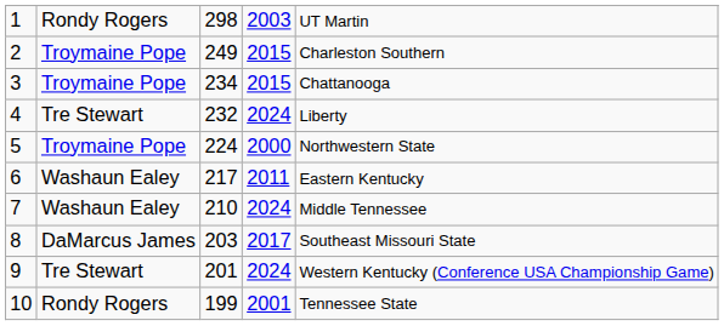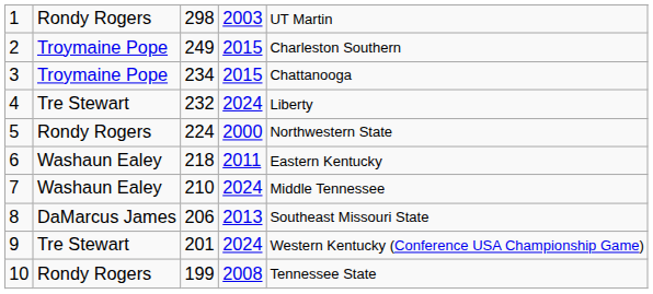 <table class="wikitable">
 <tr>
 </tr>
 <tr>
 <td>1</td>
 <td>Rondy Rogers</td>
 <td>298</td>
 <td><a href='#'>2003</a></td>
 <td style="font-size:80%;">UT Martin</td>
 </tr>
 <tr>
 <td>2</td>
 <td><a href='#'>Troymaine Pope</a></td>
 <td>249</td>
 <td><a href='#'>2015</a></td>
 <td style="font-size:80%;">Charleston Southern</td>
 </tr>
 <tr>
 <td>3</td>
 <td><a href='#'>Troymaine Pope</a></td>
 <td>234</td>
 <td><a href='#'>2015</a></td>
 <td style="font-size:80%;">Chattanooga</td>
 </tr>
 <tr>
 <td>4</td>
 <td>Tre Stewart</td>
 <td>232</td>
 <td><a href='#'>2024</a></td>
 <td style="font-size:80%;">Liberty</td>
 </tr>
 <tr>
 <td>5</td>
-<td><a href='#'>Troymaine Pope</a></td>
+<td>Rondy Rogers</td>
 <td>224</td>
 <td><a href='#'>2000</a></td>
 <td style="font-size:80%;">Northwestern State</td>
 </tr>
 <tr>
 <td>6</td>
 <td>Washaun Ealey</td>
-<td>217</td>
+<td>218</td>
 <td><a href='#'>2011</a></td>
 <td style="font-size:80%;">Eastern Kentucky</td>
 </tr>
 <tr>
 <td>7</td>
 <td>Washaun Ealey</td>
 <td>210</td>
 <td><a href='#'>2024</a></td>
 <td style="font-size:80%;">Middle Tennessee</td>
 </tr>
 <tr>
 <td>8</td>
 <td>DaMarcus James</td>
-<td>203</td>
-<td><a href='#'>2017</a></td>
+<td>206</td>
+<td><a href='#'>2013</a></td>
 <td style="font-size:80%;">Southeast Missouri State</td>
 </tr>
 <tr>
 <td>9</td>
 <td>Tre Stewart</td>
 <td>201</td>
 <td><a href='#'>2024</a></td>
 <td style="font-size:80%;">Western Kentucky (<a href='#'>Conference USA Championship Game</a>)</td>
 </tr>
 <tr>
 <td>10</td>
 <td>Rondy Rogers</td>
 <td>199</td>
-<td><a href='#'>2001</a></td>
+<td><a href='#'>2008</a></td>
 <td style="font-size:80%;">Tennessee State</td>
 </tr>
 </table>
